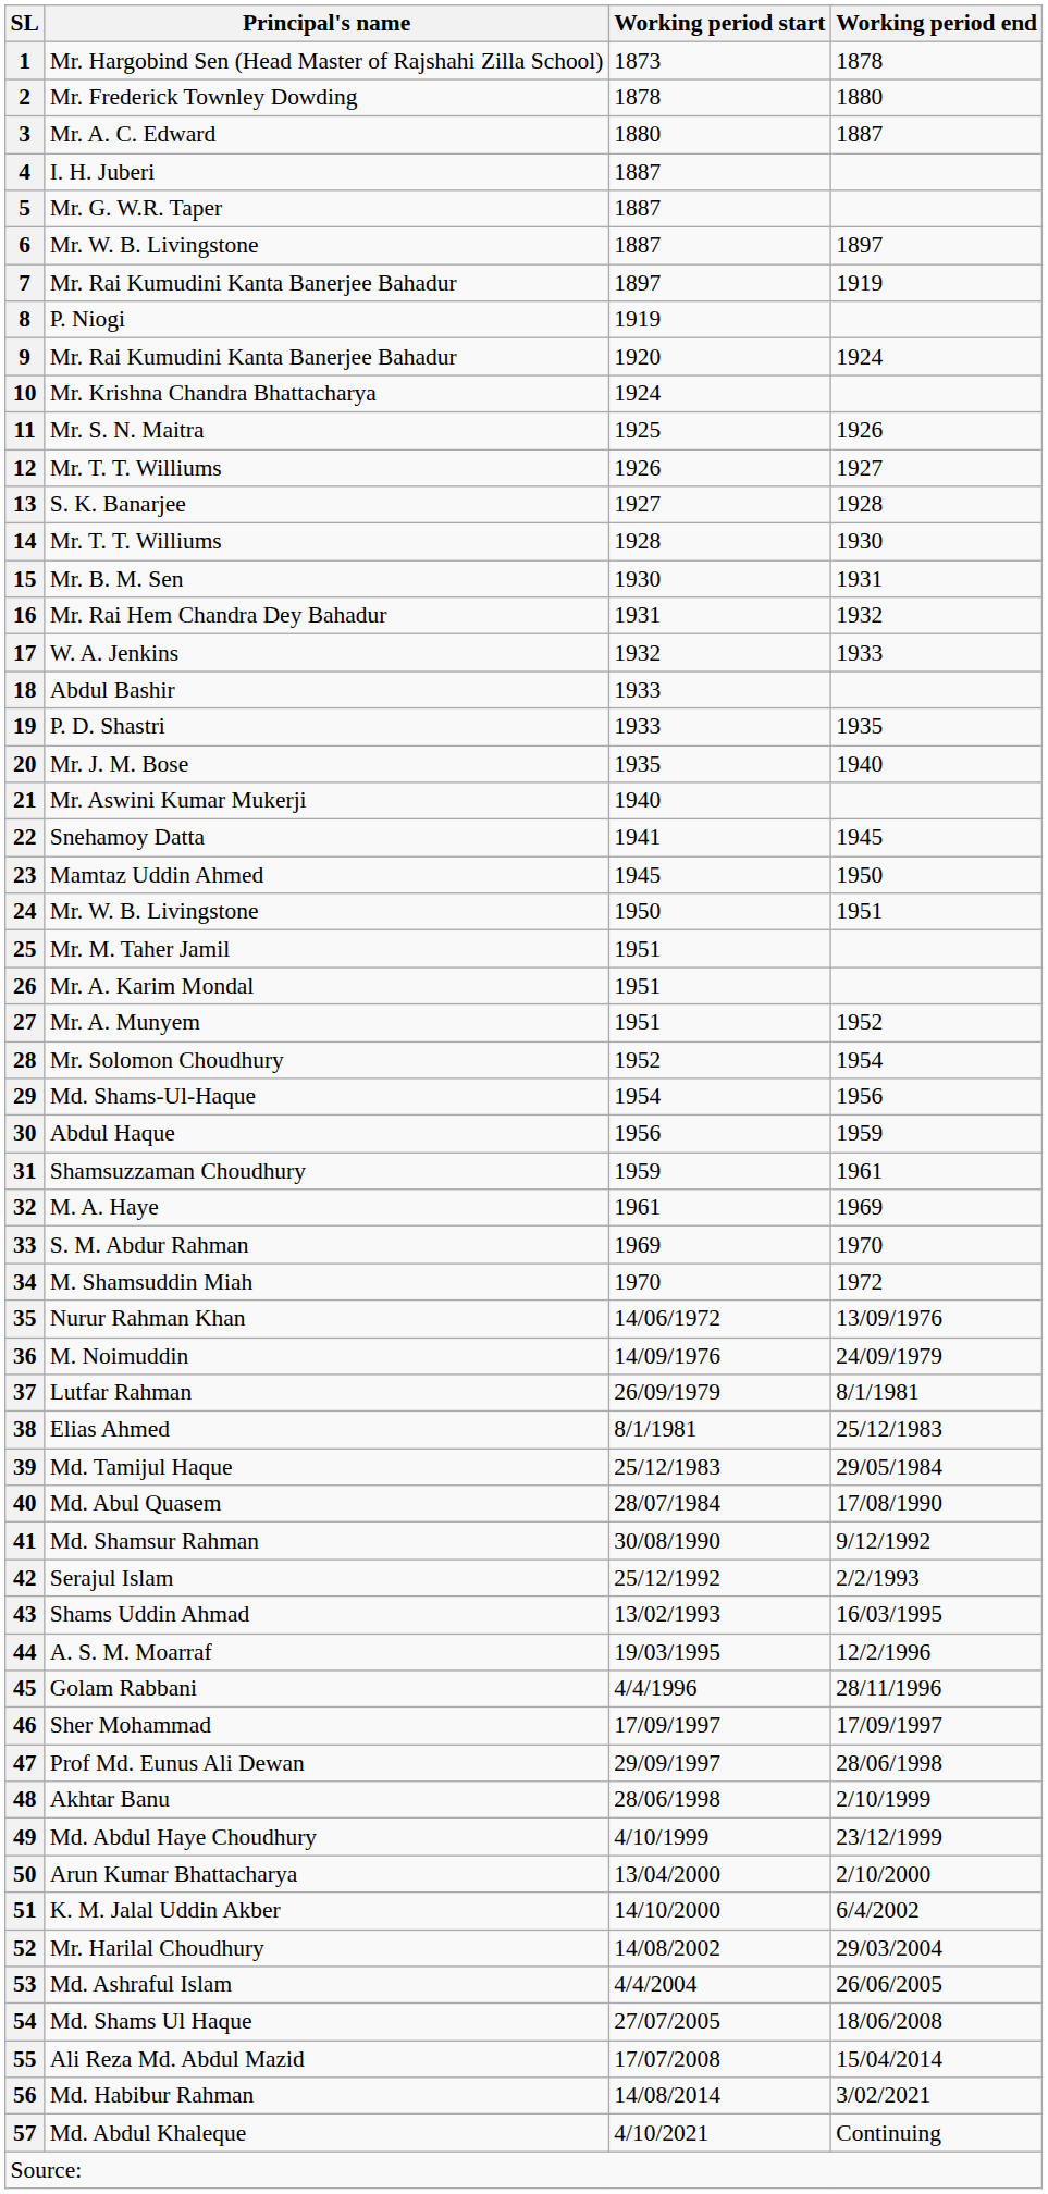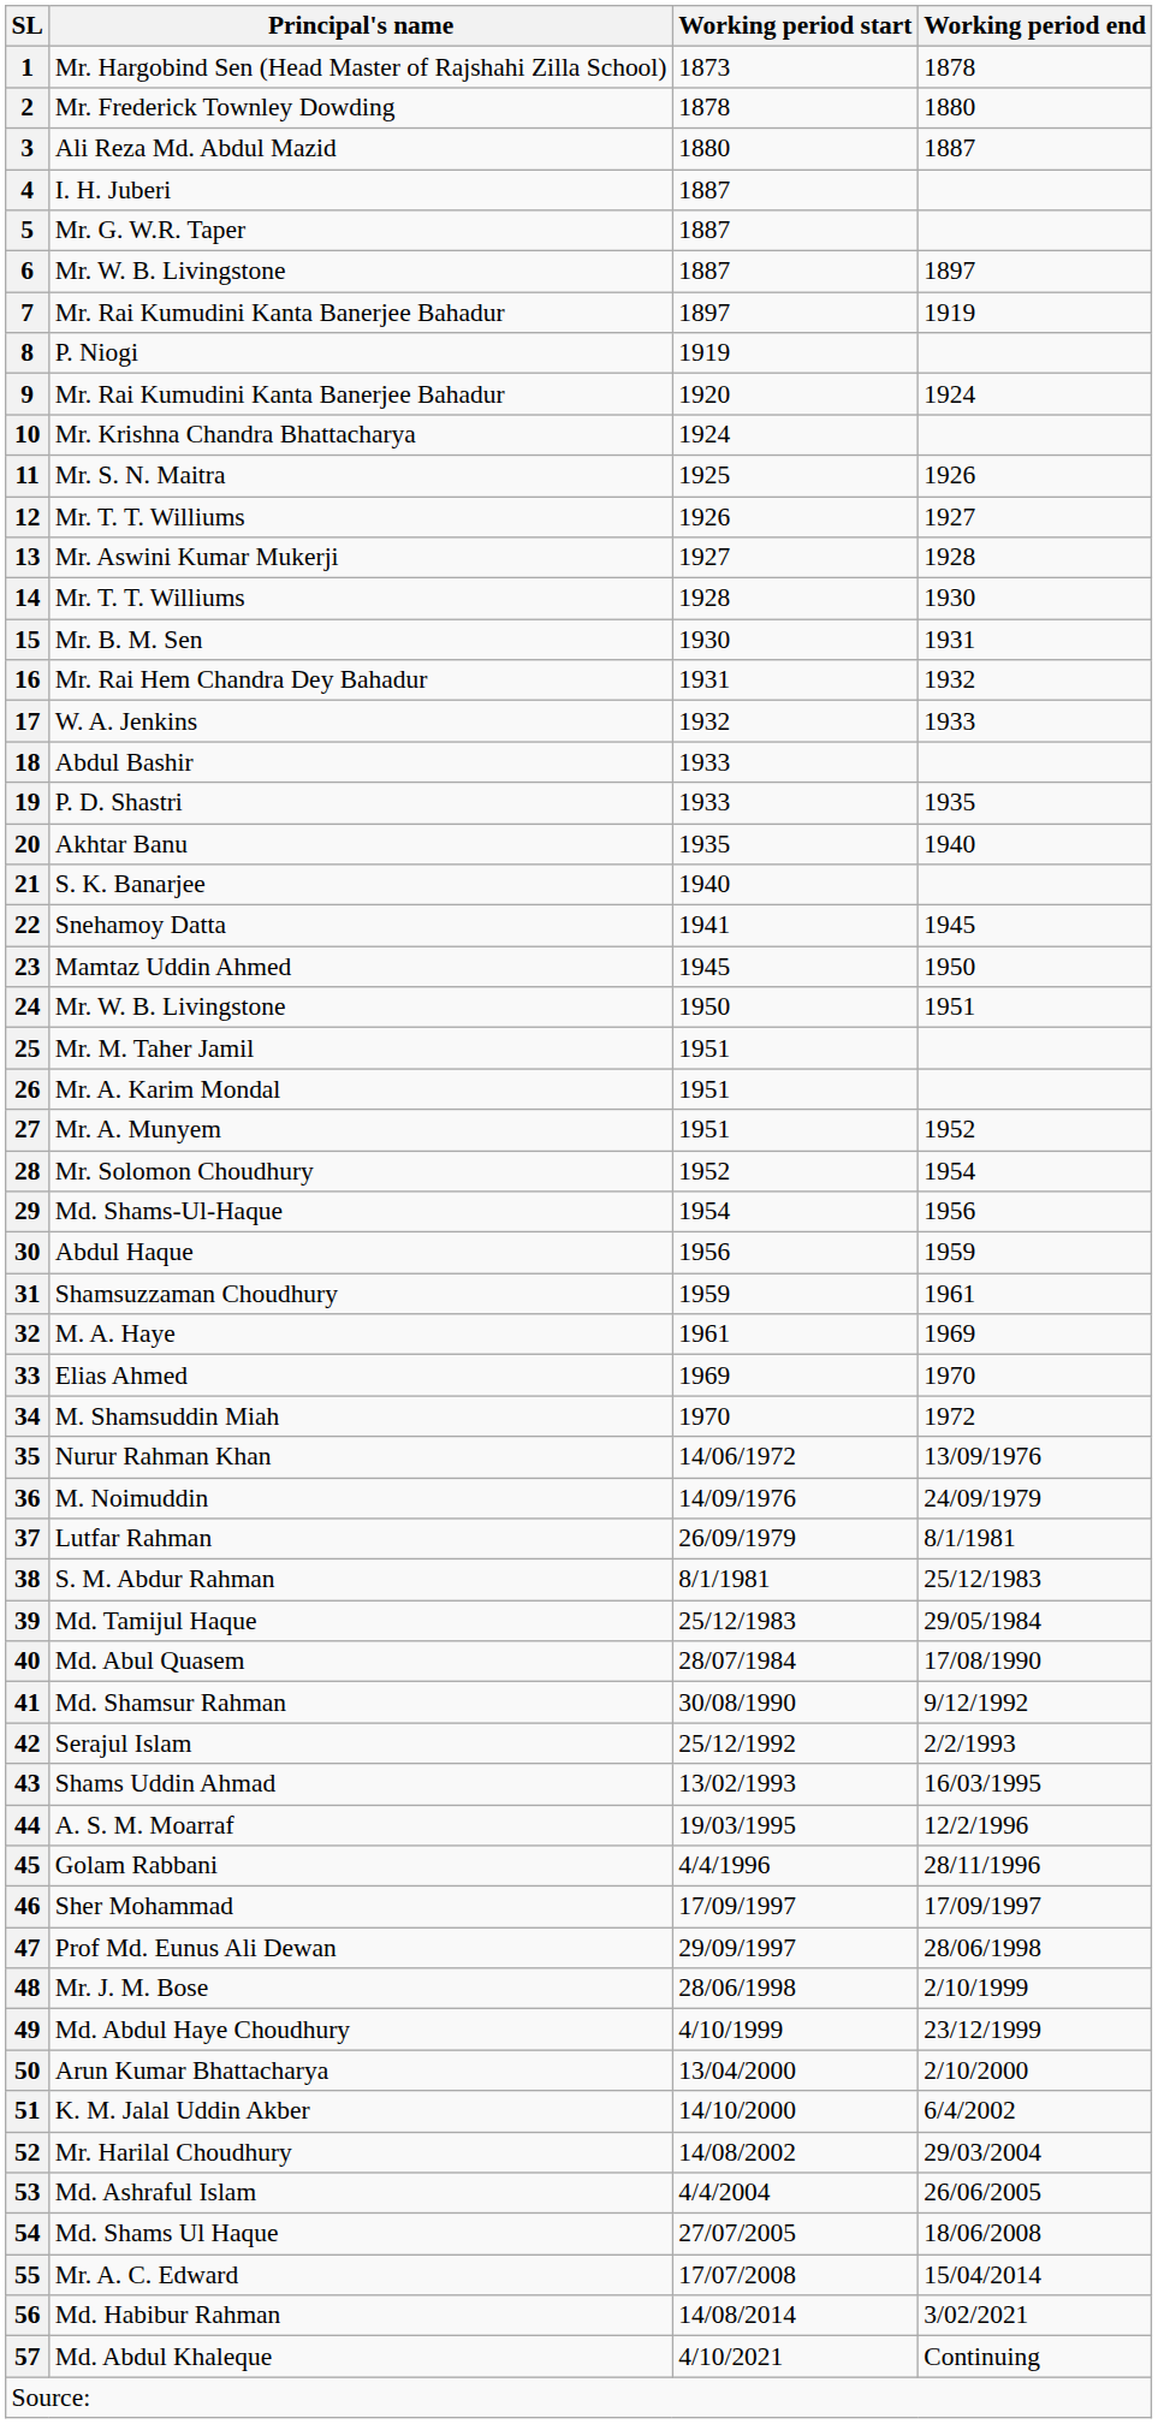 <table class="wikitable">
 <tr>
 <th>SL</th>
 <th>Principal's name</th>
 <th>Working period start</th>
 <th>Working period end</th>
 </tr>
 <tr>
 <th>1</th>
 <td>Mr. Hargobind Sen (Head Master of Rajshahi Zilla School)</td>
 <td>1873</td>
 <td>1878</td>
 </tr>
 <tr>
 <th>2</th>
 <td>Mr. Frederick Townley Dowding</td>
 <td>1878</td>
 <td>1880</td>
 </tr>
 <tr>
 <th>3</th>
-<td>Mr. A. C. Edward</td>
+<td>Ali Reza Md. Abdul Mazid</td>
 <td>1880</td>
 <td>1887</td>
 </tr>
 <tr>
 <th>4</th>
 <td>I. H. Juberi</td>
 <td>1887</td>
 <td></td>
 </tr>
 <tr>
 <th>5</th>
 <td>Mr. G. W.R. Taper</td>
 <td>1887</td>
 <td></td>
 </tr>
 <tr>
 <th>6</th>
 <td>Mr. W. B. Livingstone</td>
 <td>1887</td>
 <td>1897</td>
 </tr>
 <tr>
 <th>7</th>
 <td>Mr. Rai Kumudini Kanta Banerjee Bahadur</td>
 <td>1897</td>
 <td>1919</td>
 </tr>
 <tr>
 <th>8</th>
 <td>P. Niogi</td>
 <td>1919</td>
 <td></td>
 </tr>
 <tr>
 <th>9</th>
 <td>Mr. Rai Kumudini Kanta Banerjee Bahadur</td>
 <td>1920</td>
 <td>1924</td>
 </tr>
 <tr>
 <th>10</th>
 <td>Mr. Krishna Chandra Bhattacharya</td>
 <td>1924</td>
 <td></td>
 </tr>
 <tr>
 <th>11</th>
 <td>Mr. S. N. Maitra</td>
 <td>1925</td>
 <td>1926</td>
 </tr>
 <tr>
 <th>12</th>
 <td>Mr. T. T. Williums</td>
 <td>1926</td>
 <td>1927</td>
 </tr>
 <tr>
 <th>13</th>
-<td>S. K. Banarjee</td>
+<td>Mr. Aswini Kumar Mukerji</td>
 <td>1927</td>
 <td>1928</td>
 </tr>
 <tr>
 <th>14</th>
 <td>Mr. T. T. Williums</td>
 <td>1928</td>
 <td>1930</td>
 </tr>
 <tr>
 <th>15</th>
 <td>Mr. B. M. Sen</td>
 <td>1930</td>
 <td>1931</td>
 </tr>
 <tr>
 <th>16</th>
 <td>Mr. Rai Hem Chandra Dey Bahadur</td>
 <td>1931</td>
 <td>1932</td>
 </tr>
 <tr>
 <th>17</th>
 <td>W. A. Jenkins</td>
 <td>1932</td>
 <td>1933</td>
 </tr>
 <tr>
 <th>18</th>
 <td>Abdul Bashir</td>
 <td>1933</td>
 <td></td>
 </tr>
 <tr>
 <th>19</th>
 <td>P. D. Shastri</td>
 <td>1933</td>
 <td>1935</td>
 </tr>
 <tr>
 <th>20</th>
-<td>Mr. J. M. Bose</td>
+<td>Akhtar Banu</td>
 <td>1935</td>
 <td>1940</td>
 </tr>
 <tr>
 <th>21</th>
-<td>Mr. Aswini Kumar Mukerji</td>
+<td>S. K. Banarjee</td>
 <td>1940</td>
 <td></td>
 </tr>
 <tr>
 <th>22</th>
 <td>Snehamoy Datta</td>
 <td>1941</td>
 <td>1945</td>
 </tr>
 <tr>
 <th>23</th>
 <td>Mamtaz Uddin Ahmed</td>
 <td>1945</td>
 <td>1950</td>
 </tr>
 <tr>
 <th>24</th>
 <td>Mr. W. B. Livingstone</td>
 <td>1950</td>
 <td>1951</td>
 </tr>
 <tr>
 <th>25</th>
 <td>Mr. M. Taher Jamil</td>
 <td>1951</td>
 <td></td>
 </tr>
 <tr>
 <th>26</th>
 <td>Mr. A. Karim Mondal</td>
 <td>1951</td>
 <td></td>
 </tr>
 <tr>
 <th>27</th>
 <td>Mr. A. Munyem</td>
 <td>1951</td>
 <td>1952</td>
 </tr>
 <tr>
 <th>28</th>
 <td>Mr. Solomon Choudhury</td>
 <td>1952</td>
 <td>1954</td>
 </tr>
 <tr>
 <th>29</th>
 <td>Md. Shams-Ul-Haque</td>
 <td>1954</td>
 <td>1956</td>
 </tr>
 <tr>
 <th>30</th>
 <td>Abdul Haque</td>
 <td>1956</td>
 <td>1959</td>
 </tr>
 <tr>
 <th>31</th>
 <td>Shamsuzzaman Choudhury</td>
 <td>1959</td>
 <td>1961</td>
 </tr>
 <tr>
 <th>32</th>
 <td>M. A. Haye</td>
 <td>1961</td>
 <td>1969</td>
 </tr>
 <tr>
 <th>33</th>
-<td>S. M. Abdur Rahman</td>
+<td>Elias Ahmed</td>
 <td>1969</td>
 <td>1970</td>
 </tr>
 <tr>
 <th>34</th>
 <td>M. Shamsuddin Miah</td>
 <td>1970</td>
 <td>1972</td>
 </tr>
 <tr>
 <th>35</th>
 <td>Nurur Rahman Khan</td>
 <td>14/06/1972</td>
 <td>13/09/1976</td>
 </tr>
 <tr>
 <th>36</th>
 <td>M. Noimuddin</td>
 <td>14/09/1976</td>
 <td>24/09/1979</td>
 </tr>
 <tr>
 <th>37</th>
 <td>Lutfar Rahman</td>
 <td>26/09/1979</td>
 <td>8/1/1981</td>
 </tr>
 <tr>
 <th>38</th>
-<td>Elias Ahmed</td>
+<td>S. M. Abdur Rahman</td>
 <td>8/1/1981</td>
 <td>25/12/1983</td>
 </tr>
 <tr>
 <th>39</th>
 <td>Md. Tamijul Haque</td>
 <td>25/12/1983</td>
 <td>29/05/1984</td>
 </tr>
 <tr>
 <th>40</th>
 <td>Md. Abul Quasem</td>
 <td>28/07/1984</td>
 <td>17/08/1990</td>
 </tr>
 <tr>
 <th>41</th>
 <td>Md. Shamsur Rahman</td>
 <td>30/08/1990</td>
 <td>9/12/1992</td>
 </tr>
 <tr>
 <th>42</th>
 <td>Serajul Islam</td>
 <td>25/12/1992</td>
 <td>2/2/1993</td>
 </tr>
 <tr>
 <th>43</th>
 <td>Shams Uddin Ahmad</td>
 <td>13/02/1993</td>
 <td>16/03/1995</td>
 </tr>
 <tr>
 <th>44</th>
 <td>A. S. M. Moarraf</td>
 <td>19/03/1995</td>
 <td>12/2/1996</td>
 </tr>
 <tr>
 <th>45</th>
 <td>Golam Rabbani</td>
 <td>4/4/1996</td>
 <td>28/11/1996</td>
 </tr>
 <tr>
 <th>46</th>
 <td>Sher Mohammad</td>
 <td>17/09/1997</td>
 <td>17/09/1997</td>
 </tr>
 <tr>
 <th>47</th>
 <td>Prof Md. Eunus Ali Dewan</td>
 <td>29/09/1997</td>
 <td>28/06/1998</td>
 </tr>
 <tr>
 <th>48</th>
-<td>Akhtar Banu</td>
+<td>Mr. J. M. Bose</td>
 <td>28/06/1998</td>
 <td>2/10/1999</td>
 </tr>
 <tr>
 <th>49</th>
 <td>Md. Abdul Haye Choudhury</td>
 <td>4/10/1999</td>
 <td>23/12/1999</td>
 </tr>
 <tr>
 <th>50</th>
 <td>Arun Kumar Bhattacharya</td>
 <td>13/04/2000</td>
 <td>2/10/2000</td>
 </tr>
 <tr>
 <th>51</th>
 <td>K. M. Jalal Uddin Akber</td>
 <td>14/10/2000</td>
 <td>6/4/2002</td>
 </tr>
 <tr>
 <th>52</th>
 <td>Mr. Harilal Choudhury</td>
 <td>14/08/2002</td>
 <td>29/03/2004</td>
 </tr>
 <tr>
 <th>53</th>
 <td>Md. Ashraful Islam</td>
 <td>4/4/2004</td>
 <td>26/06/2005</td>
 </tr>
 <tr>
 <th>54</th>
 <td>Md. Shams Ul Haque</td>
 <td>27/07/2005</td>
 <td>18/06/2008</td>
 </tr>
 <tr>
 <th>55</th>
-<td>Ali Reza Md. Abdul Mazid</td>
+<td>Mr. A. C. Edward</td>
 <td>17/07/2008</td>
 <td>15/04/2014</td>
 </tr>
 <tr>
 <th>56</th>
 <td>Md. Habibur Rahman</td>
 <td>14/08/2014</td>
 <td>3/02/2021</td>
 </tr>
 <tr>
 <th>57</th>
 <td>Md. Abdul Khaleque</td>
 <td>4/10/2021</td>
 <td>Continuing</td>
 </tr>
 <tr>
 <td colspan="4">Source: </td>
 </tr>
 </table>
